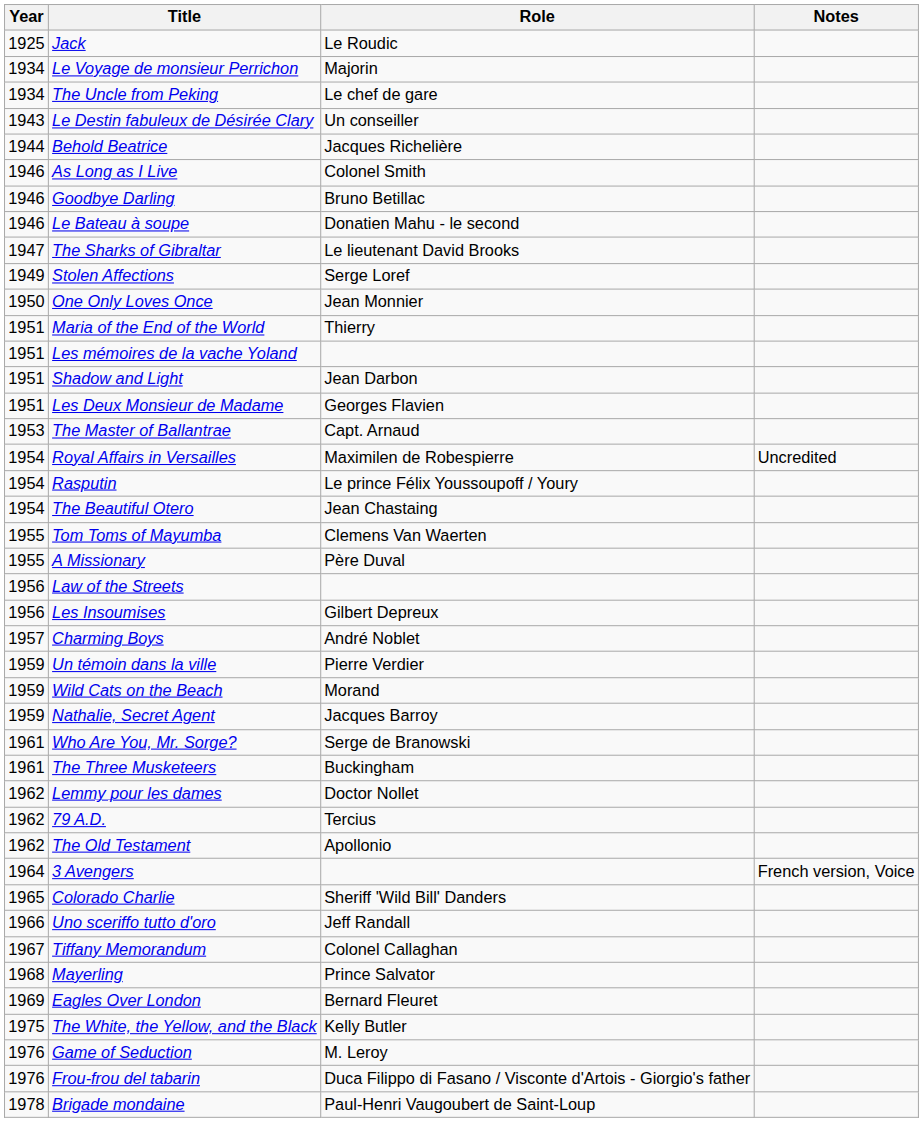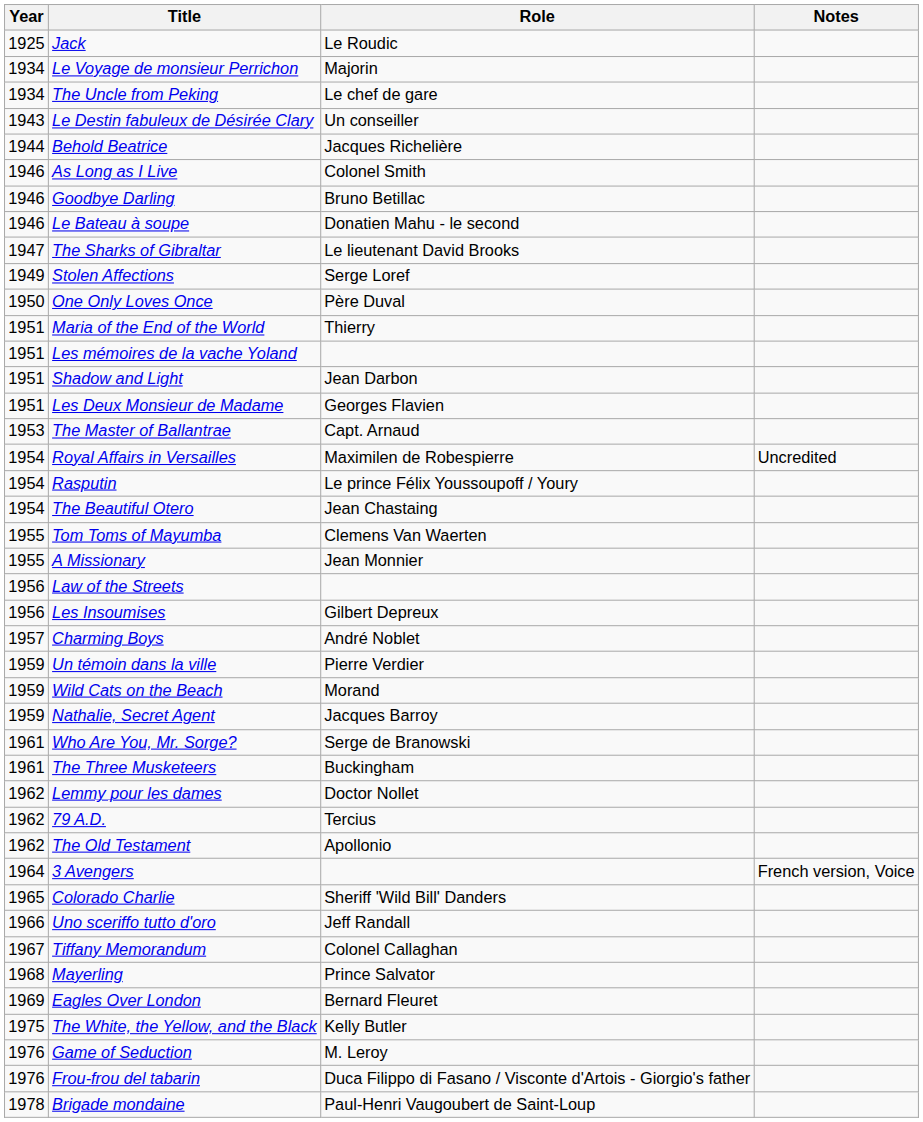 <table class="wikitable">
 <tr>
 <th>Year</th>
 <th>Title</th>
 <th>Role</th>
 <th>Notes</th>
 </tr>
 <tr>
 <td>1925</td>
 <td><em><a href='#'>Jack</a></em></td>
 <td>Le Roudic</td>
 <td></td>
 </tr>
 <tr>
 <td>1934</td>
 <td><em><a href='#'>Le Voyage de monsieur Perrichon</a></em></td>
 <td>Majorin</td>
 <td></td>
 </tr>
 <tr>
 <td>1934</td>
 <td><em><a href='#'>The Uncle from Peking</a></em></td>
 <td>Le chef de gare</td>
 <td></td>
 </tr>
 <tr>
 <td>1943</td>
 <td><em><a href='#'>Le Destin fabuleux de Désirée Clary</a></em></td>
 <td>Un conseiller</td>
 <td></td>
 </tr>
 <tr>
 <td>1944</td>
 <td><em><a href='#'>Behold Beatrice</a></em></td>
 <td>Jacques Richelière</td>
 <td></td>
 </tr>
 <tr>
 <td>1946</td>
 <td><em><a href='#'>As Long as I Live</a></em></td>
 <td>Colonel Smith</td>
 <td></td>
 </tr>
 <tr>
 <td>1946</td>
 <td><em><a href='#'>Goodbye Darling</a></em></td>
 <td>Bruno Betillac</td>
 <td></td>
 </tr>
 <tr>
 <td>1946</td>
 <td><em><a href='#'>Le Bateau à soupe</a></em></td>
 <td>Donatien Mahu - le second</td>
 <td></td>
 </tr>
 <tr>
 <td>1947</td>
 <td><em><a href='#'>The Sharks of Gibraltar</a></em></td>
 <td>Le lieutenant David Brooks</td>
 <td></td>
 </tr>
 <tr>
 <td>1949</td>
 <td><em><a href='#'>Stolen Affections</a></em></td>
 <td>Serge Loref</td>
 <td></td>
 </tr>
 <tr>
 <td>1950</td>
 <td><em><a href='#'>One Only Loves Once</a></em></td>
-<td>Jean Monnier</td>
+<td>Père Duval</td>
 <td></td>
 </tr>
 <tr>
 <td>1951</td>
 <td><em><a href='#'>Maria of the End of the World</a></em></td>
 <td>Thierry</td>
 <td></td>
 </tr>
 <tr>
 <td>1951</td>
 <td><em><a href='#'>Les mémoires de la vache Yoland</a></em></td>
 <td></td>
 <td></td>
 </tr>
 <tr>
 <td>1951</td>
 <td><em><a href='#'>Shadow and Light</a></em></td>
 <td>Jean Darbon</td>
 <td></td>
 </tr>
 <tr>
 <td>1951</td>
 <td><em><a href='#'>Les Deux Monsieur de Madame</a></em></td>
 <td>Georges Flavien</td>
 <td></td>
 </tr>
 <tr>
 <td>1953</td>
 <td><em><a href='#'>The Master of Ballantrae</a></em></td>
 <td>Capt. Arnaud</td>
 <td></td>
 </tr>
 <tr>
 <td>1954</td>
 <td><em><a href='#'>Royal Affairs in Versailles</a></em></td>
 <td>Maximilen de Robespierre</td>
 <td>Uncredited</td>
 </tr>
 <tr>
 <td>1954</td>
 <td><em><a href='#'>Rasputin</a></em></td>
 <td>Le prince Félix Youssoupoff / Youry</td>
 <td></td>
 </tr>
 <tr>
 <td>1954</td>
 <td><em><a href='#'>The Beautiful Otero</a></em></td>
 <td>Jean Chastaing</td>
 <td></td>
 </tr>
 <tr>
 <td>1955</td>
 <td><em><a href='#'>Tom Toms of Mayumba</a></em></td>
 <td>Clemens Van Waerten</td>
 <td></td>
 </tr>
 <tr>
 <td>1955</td>
 <td><em><a href='#'>A Missionary</a></em></td>
-<td>Père Duval</td>
+<td>Jean Monnier</td>
 <td></td>
 </tr>
 <tr>
 <td>1956</td>
 <td><em><a href='#'>Law of the Streets</a></em></td>
 <td></td>
 <td></td>
 </tr>
 <tr>
 <td>1956</td>
 <td><em><a href='#'>Les Insoumises</a></em></td>
 <td>Gilbert Depreux</td>
 <td></td>
 </tr>
 <tr>
 <td>1957</td>
 <td><em><a href='#'>Charming Boys</a></em></td>
 <td>André Noblet</td>
 <td></td>
 </tr>
 <tr>
 <td>1959</td>
 <td><em><a href='#'>Un témoin dans la ville</a></em></td>
 <td>Pierre Verdier</td>
 <td></td>
 </tr>
 <tr>
 <td>1959</td>
 <td><em><a href='#'>Wild Cats on the Beach</a></em></td>
 <td>Morand</td>
 <td></td>
 </tr>
 <tr>
 <td>1959</td>
 <td><em><a href='#'>Nathalie, Secret Agent</a></em></td>
 <td>Jacques Barroy</td>
 <td></td>
 </tr>
 <tr>
 <td>1961</td>
 <td><em><a href='#'>Who Are You, Mr. Sorge?</a></em></td>
 <td>Serge de Branowski</td>
 <td></td>
 </tr>
 <tr>
 <td>1961</td>
 <td><em><a href='#'>The Three Musketeers</a></em></td>
 <td>Buckingham</td>
 <td></td>
 </tr>
 <tr>
 <td>1962</td>
 <td><em><a href='#'>Lemmy pour les dames</a></em></td>
 <td>Doctor Nollet</td>
 <td></td>
 </tr>
 <tr>
 <td>1962</td>
 <td><em><a href='#'>79 A.D.</a></em></td>
 <td>Tercius</td>
 <td></td>
 </tr>
 <tr>
 <td>1962</td>
 <td><em><a href='#'>The Old Testament</a></em></td>
 <td>Apollonio</td>
 <td></td>
 </tr>
 <tr>
 <td>1964</td>
 <td><em><a href='#'>3 Avengers</a></em></td>
 <td></td>
 <td>French version, Voice</td>
 </tr>
 <tr>
 <td>1965</td>
 <td><em><a href='#'>Colorado Charlie</a></em></td>
 <td>Sheriff 'Wild Bill' Danders</td>
 <td></td>
 </tr>
 <tr>
 <td>1966</td>
 <td><em><a href='#'>Uno sceriffo tutto d'oro</a></em></td>
 <td>Jeff Randall</td>
 <td></td>
 </tr>
 <tr>
 <td>1967</td>
 <td><em><a href='#'>Tiffany Memorandum</a></em></td>
 <td>Colonel Callaghan</td>
 <td></td>
 </tr>
 <tr>
 <td>1968</td>
 <td><em><a href='#'>Mayerling</a></em></td>
 <td>Prince Salvator</td>
 <td></td>
 </tr>
 <tr>
 <td>1969</td>
 <td><em><a href='#'>Eagles Over London</a></em></td>
 <td>Bernard Fleuret</td>
 <td></td>
 </tr>
 <tr>
 <td>1975</td>
 <td><em><a href='#'>The White, the Yellow, and the Black</a></em></td>
 <td>Kelly Butler</td>
 <td></td>
 </tr>
 <tr>
 <td>1976</td>
 <td><em><a href='#'>Game of Seduction</a></em></td>
 <td>M. Leroy</td>
 <td></td>
 </tr>
 <tr>
 <td>1976</td>
 <td><em><a href='#'>Frou-frou del tabarin</a></em></td>
 <td>Duca Filippo di Fasano / Visconte d'Artois - Giorgio's father</td>
 <td></td>
 </tr>
 <tr>
 <td>1978</td>
 <td><em><a href='#'>Brigade mondaine</a></em></td>
 <td>Paul-Henri Vaugoubert de Saint-Loup</td>
 <td></td>
 </tr>
 </table>
